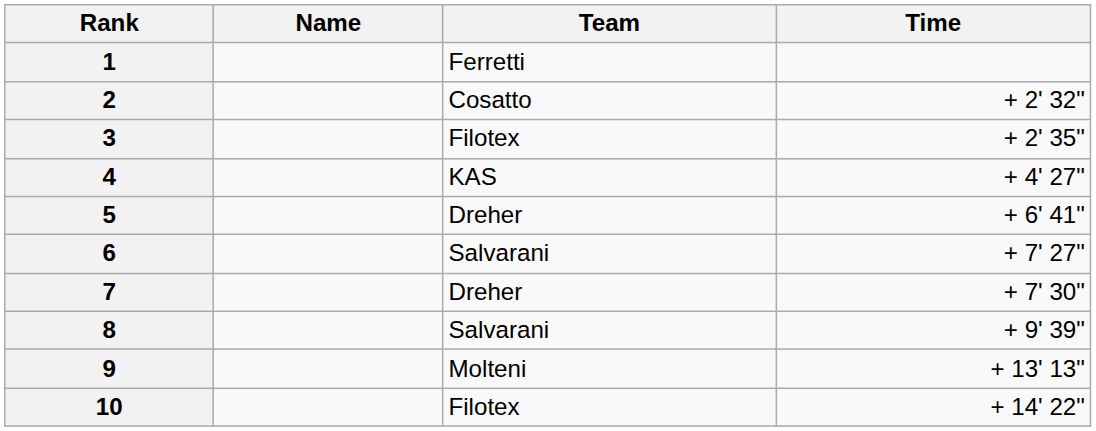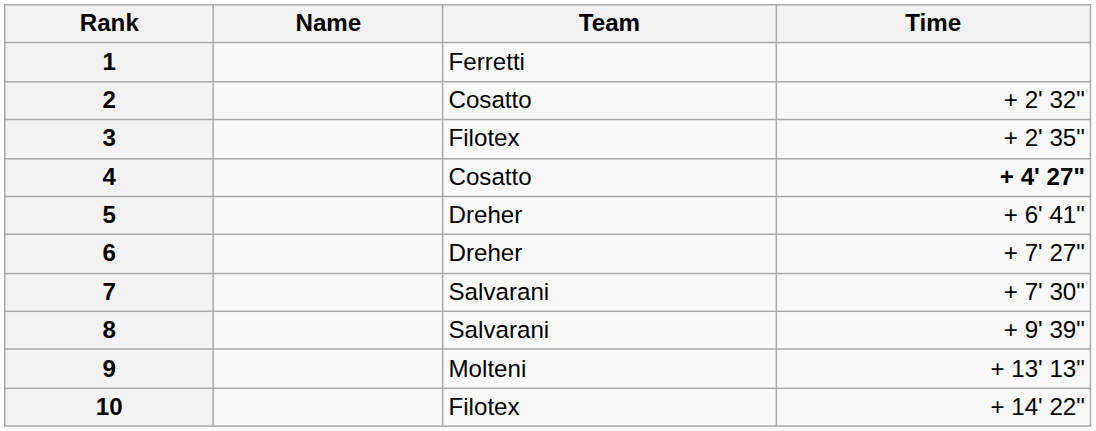 <table class="wikitable" style="width:45em;margin-bottom:0;">
 <tr>
 <th>Rank</th>
 <th>Name</th>
 <th>Team</th>
 <th>Time</th>
 </tr>
 <tr>
 <th style="text-align:center">1</th>
 <td> </td>
 <td>Ferretti</td>
 <td align="right"></td>
 </tr>
 <tr>
 <th style="text-align:center">2</th>
 <td></td>
 <td>Cosatto</td>
 <td align="right">+ 2' 32"</td>
 </tr>
 <tr>
 <th style="text-align:center">3</th>
 <td></td>
 <td>Filotex</td>
 <td align="right">+ 2' 35"</td>
 </tr>
 <tr>
 <th style="text-align:center">4</th>
 <td></td>
-<td>KAS</td>
-<td align="right">+ 4' 27"</td>
+<td>Cosatto</td>
+<td align="right"><strong>+ 4' 27"</strong></td>
 </tr>
 <tr>
 <th style="text-align:center">5</th>
 <td></td>
 <td>Dreher</td>
 <td align="right">+ 6' 41"</td>
 </tr>
 <tr>
 <th style="text-align:center">6</th>
 <td></td>
-<td>Salvarani</td>
+<td>Dreher</td>
 <td align="right">+ 7' 27"</td>
 </tr>
 <tr>
 <th style="text-align:center">7</th>
 <td></td>
-<td>Dreher</td>
+<td>Salvarani</td>
 <td align="right">+ 7' 30"</td>
 </tr>
 <tr>
 <th style="text-align:center">8</th>
 <td></td>
 <td>Salvarani</td>
 <td align="right">+ 9' 39"</td>
 </tr>
 <tr>
 <th style="text-align:center">9</th>
 <td></td>
 <td>Molteni</td>
 <td align="right">+ 13' 13"</td>
 </tr>
 <tr>
 <th style="text-align:center">10</th>
 <td></td>
 <td>Filotex</td>
 <td align="right">+ 14' 22"</td>
 </tr>
 </table>
